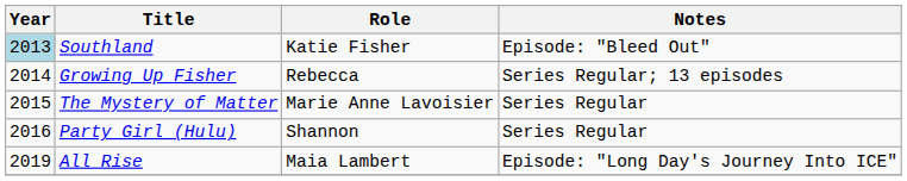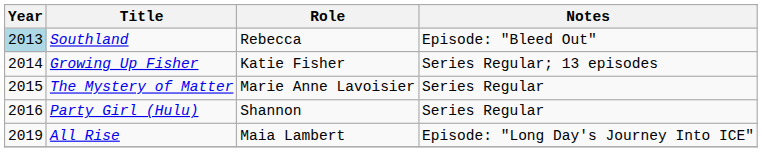 <table class="wikitable sortable">
 <tr>
 <th>Year</th>
 <th>Title</th>
 <th>Role</th>
 <th class="unsortable">Notes</th>
 </tr>
 <tr>
 <td style="background: lightblue;">2013</td>
 <td><em><a href='#'>Southland</a></em></td>
-<td>Katie Fisher</td>
+<td>Rebecca</td>
 <td>Episode: "Bleed Out"</td>
 </tr>
 <tr>
 <td>2014</td>
 <td><em><a href='#'>Growing Up Fisher</a></em></td>
-<td>Rebecca</td>
+<td>Katie Fisher</td>
 <td>Series Regular; 13 episodes</td>
 </tr>
 <tr>
 <td>2015</td>
 <td><em><a href='#'>The Mystery of Matter</a></em></td>
 <td>Marie Anne Lavoisier</td>
 <td>Series Regular</td>
 </tr>
 <tr>
 <td>2016</td>
 <td><em><a href='#'>Party Girl (Hulu)</a></em></td>
 <td>Shannon</td>
 <td>Series Regular</td>
 </tr>
 <tr>
 <td>2019</td>
 <td><em><a href='#'>All Rise</a></em></td>
 <td>Maia Lambert</td>
 <td>Episode: "Long Day's Journey Into ICE"</td>
 </tr>
 <tr>
 </tr>
 </table>
